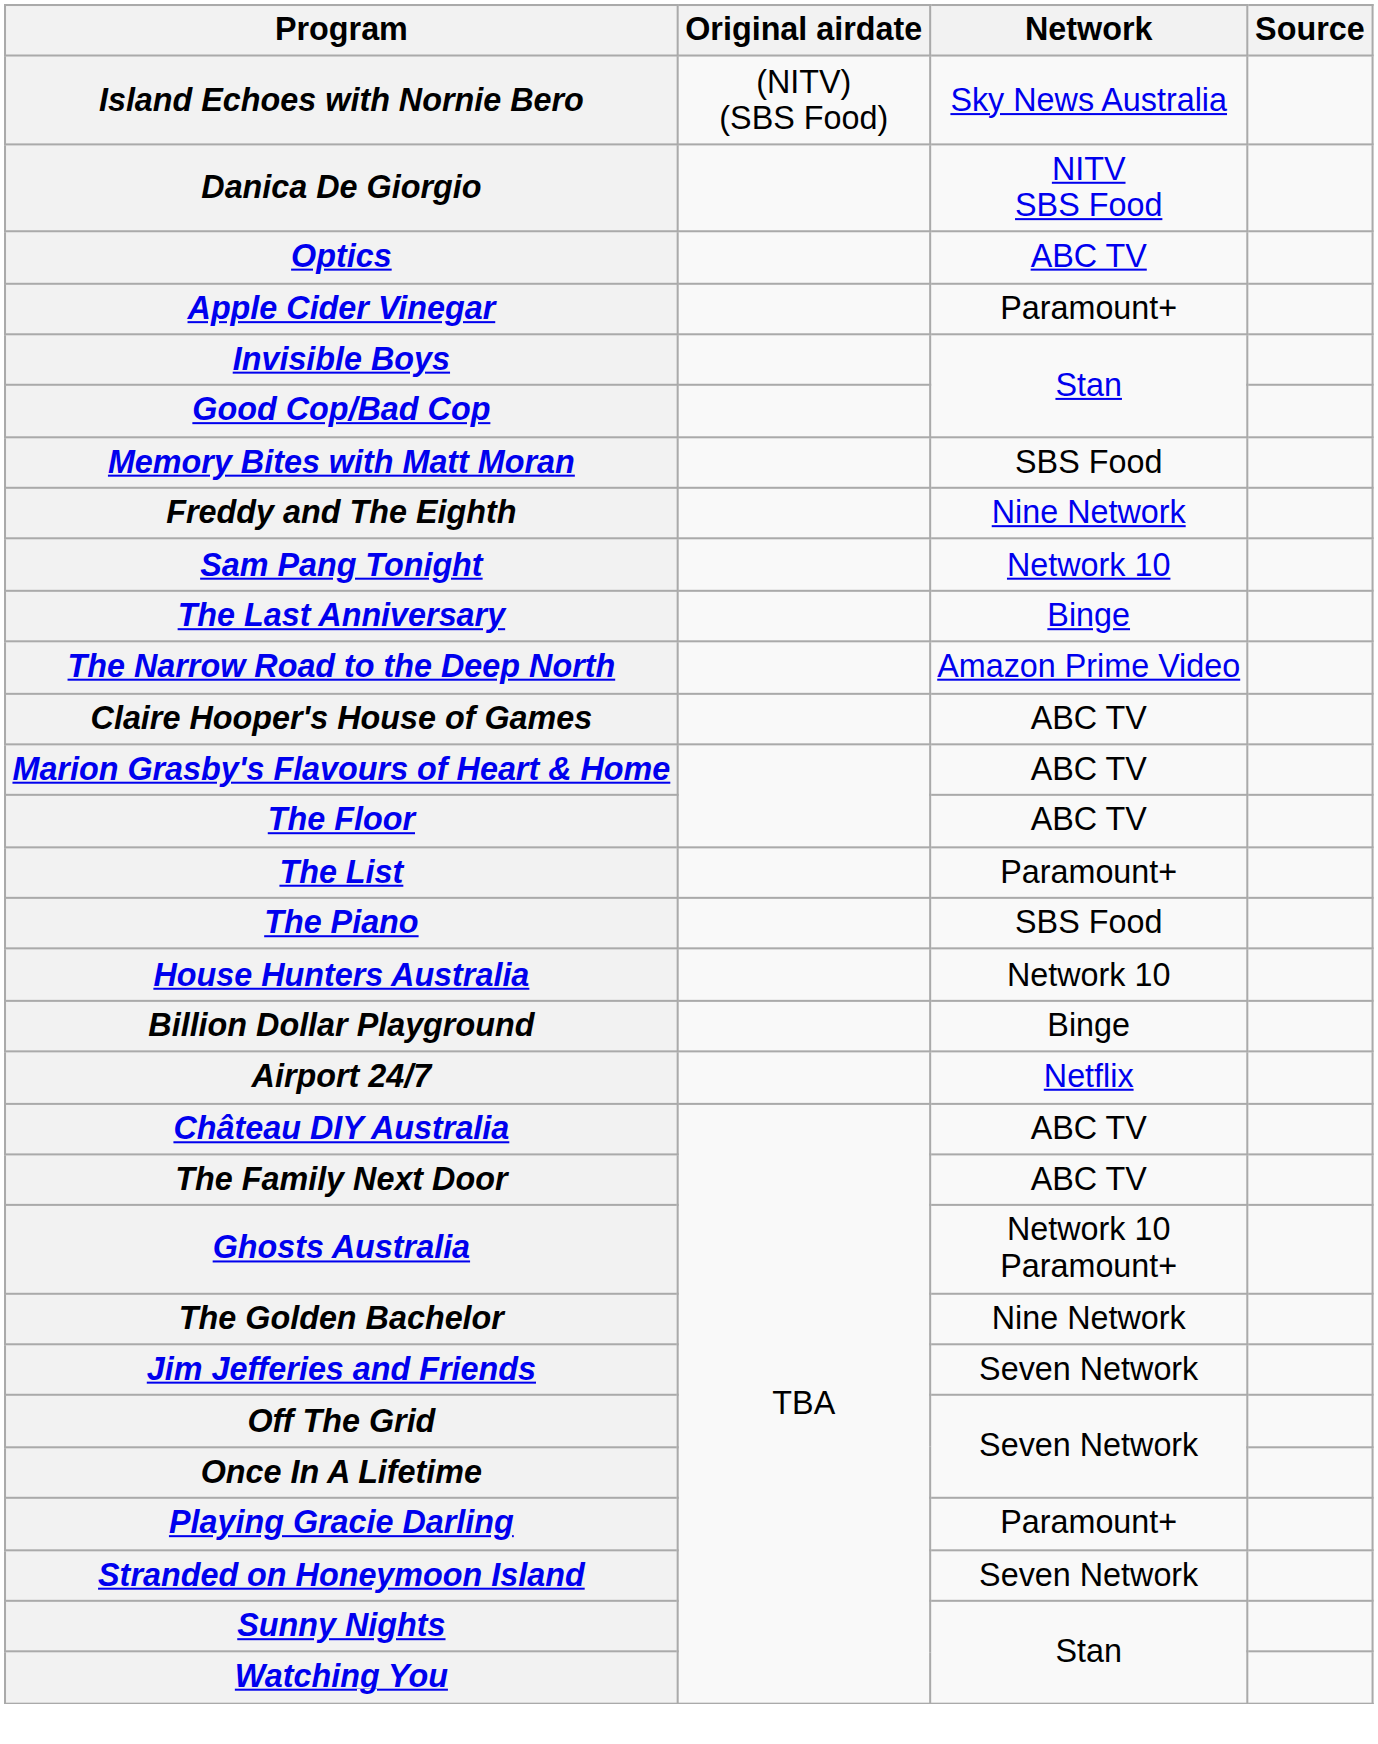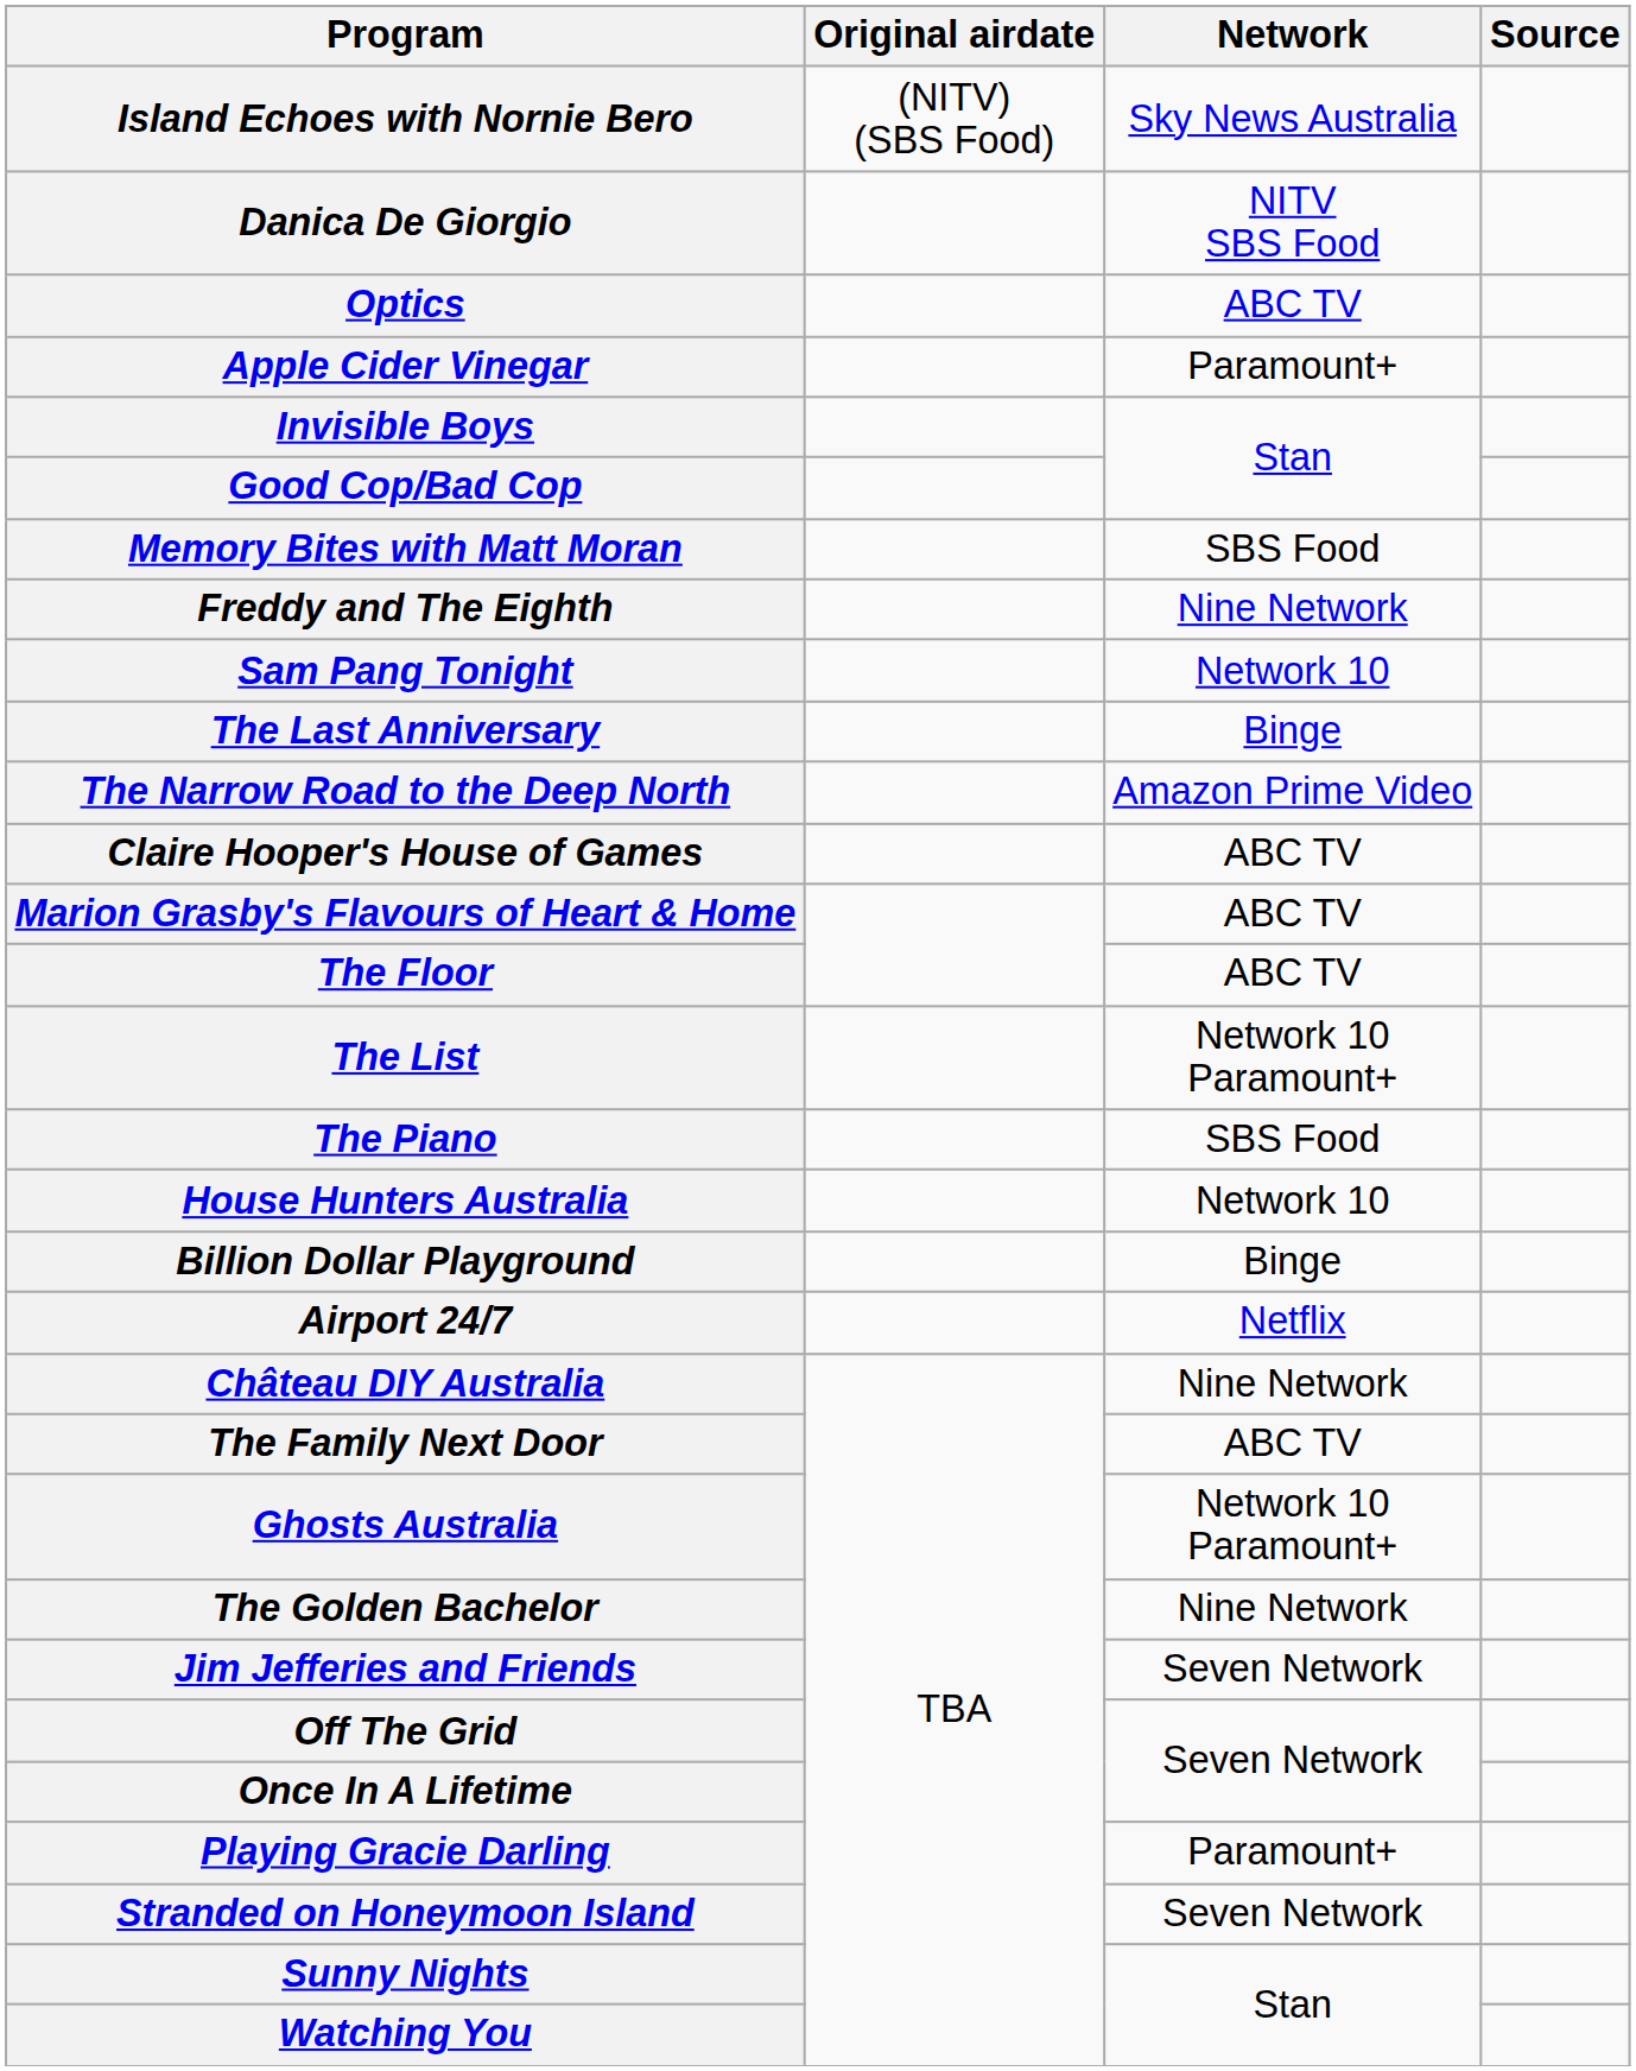 <table class="wikitable plainrowheaders sortable" style="text-align:center">
 <tr>
 <th scope="col">Program</th>
 <th scope="col">Original airdate</th>
 <th scope="col">Network</th>
 <th scope="col" class="unsortable">Source</th>
 </tr>
 <tr>
 <th scope="row"><em>Island Echoes with Nornie Bero</em></th>
 <td> (NITV)<br> (SBS Food)</td>
 <td><a href='#'>Sky News Australia</a></td>
 <td></td>
 </tr>
 <tr>
 <th scope="row"><em>Danica De Giorgio</em></th>
 <td></td>
 <td><a href='#'>NITV</a><br><a href='#'>SBS Food</a></td>
 <td></td>
 </tr>
 <tr>
 <th scope="row"><em><a href='#'>Optics</a></em></th>
 <td></td>
 <td><a href='#'>ABC TV</a></td>
 <td></td>
 </tr>
 <tr>
 <th scope="row"><em><a href='#'>Apple Cider Vinegar</a></em></th>
 <td></td>
 <td>Paramount+</td>
 <td></td>
 </tr>
 <tr>
 <th scope="row"><em><a href='#'>Invisible Boys</a></em></th>
 <td></td>
 <td rowspan=2><a href='#'>Stan</a></td>
 <td></td>
 </tr>
 <tr>
 <th scope="row"><em><a href='#'>Good Cop/Bad Cop</a></em></th>
 <td></td>
 <td></td>
 </tr>
 <tr>
 <th scope="row"><em><a href='#'>Memory Bites with Matt Moran</a></em></th>
 <td></td>
 <td>SBS Food</td>
 <td></td>
 </tr>
 <tr>
 <th scope="row"><em>Freddy and The Eighth</em></th>
 <td></td>
 <td><a href='#'>Nine Network</a></td>
 <td></td>
 </tr>
 <tr>
 <th scope="row"><em><a href='#'>Sam Pang Tonight</a></em></th>
 <td></td>
 <td><a href='#'>Network 10</a></td>
 <td></td>
 </tr>
 <tr>
 <th scope="row"><em><a href='#'>The Last Anniversary</a></em></th>
 <td></td>
 <td><a href='#'>Binge</a></td>
 <td></td>
 </tr>
 <tr>
 <th scope="row"><em><a href='#'>The Narrow Road to the Deep North</a></em></th>
 <td></td>
 <td><a href='#'>Amazon Prime Video</a></td>
 <td></td>
 </tr>
 <tr>
 <th scope="row"><em>Claire Hooper's House of Games</em></th>
 <td></td>
 <td>ABC TV</td>
 <td></td>
 </tr>
 <tr>
 <th scope="row"><em><a href='#'>Marion Grasby's Flavours of Heart & Home</a></em></th>
 <td rowspan=2></td>
 <td>ABC TV</td>
 <td></td>
 </tr>
 <tr>
 <th scope="row"><em><a href='#'>The Floor</a></em></th>
 <td>ABC TV</td>
 <td></td>
 </tr>
 <tr>
 <th scope="row"><em><a href='#'>The List</a></em></th>
 <td></td>
-<td>Paramount+</td>
+<td>Network 10<br>Paramount+</td>
 <td></td>
 </tr>
 <tr>
 <th scope="row"><em><a href='#'>The Piano</a></em></th>
 <td></td>
 <td>SBS Food</td>
 <td></td>
 </tr>
 <tr>
 <th scope="row"><em><a href='#'>House Hunters Australia</a></em></th>
 <td></td>
 <td>Network 10</td>
 <td></td>
 </tr>
 <tr>
 <th scope="row"><em>Billion Dollar Playground</em></th>
 <td></td>
 <td>Binge</td>
 <td></td>
 </tr>
 <tr>
 <th scope="row"><em>Airport 24/7</em></th>
 <td></td>
 <td><a href='#'>Netflix</a></td>
 <td></td>
 </tr>
 <tr>
 <th scope="row"><em><a href='#'>Château DIY Australia</a></em></th>
 <td rowspan=11>TBA</td>
-<td>ABC TV</td>
+<td>Nine Network</td>
 <td></td>
 </tr>
 <tr>
 <th scope="row"><em>The Family Next Door</em></th>
 <td>ABC TV</td>
 <td></td>
 </tr>
 <tr>
 <th scope="row"><em><a href='#'>Ghosts Australia</a></em></th>
 <td>Network 10<br>Paramount+</td>
 <td></td>
 </tr>
 <tr>
 <th scope="row"><em>The Golden Bachelor</em></th>
 <td>Nine Network</td>
 <td></td>
 </tr>
 <tr>
 <th scope="row"><em><a href='#'>Jim Jefferies and Friends</a></em></th>
 <td>Seven Network</td>
 <td></td>
 </tr>
 <tr>
 <th scope="row"><em>Off The Grid</em></th>
 <td rowspan=2>Seven Network</td>
 <td></td>
 </tr>
 <tr>
 <th scope="row"><em>Once In A Lifetime</em></th>
 <td></td>
 </tr>
 <tr>
 <th scope="row"><em><a href='#'>Playing Gracie Darling</a></em></th>
 <td>Paramount+</td>
 <td></td>
 </tr>
 <tr>
 <th scope="row"><em><a href='#'>Stranded on Honeymoon Island</a></em></th>
 <td>Seven Network</td>
 <td></td>
 </tr>
 <tr>
 <th scope="row"><em><a href='#'>Sunny Nights</a></em></th>
 <td rowspan=2>Stan</td>
 <td></td>
 </tr>
 <tr>
 <th scope="row"><em><a href='#'>Watching You</a></em></th>
 <td></td>
 </tr>
 <tr>
 </tr>
 </table>
